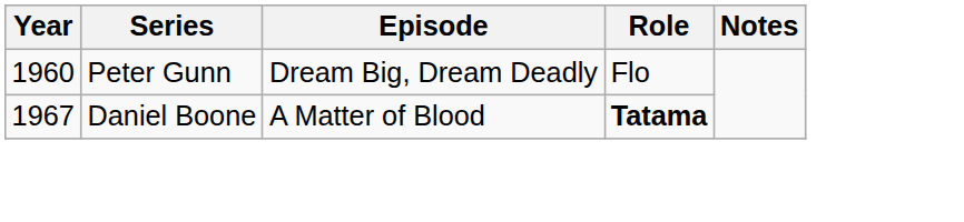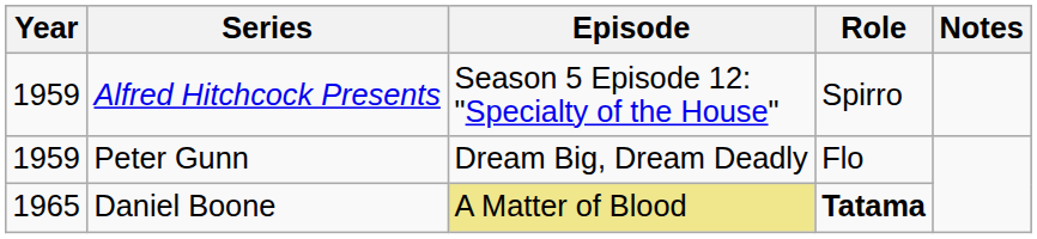 <table class="wikitable">
 <tr>
 <th>Year</th>
 <th>Series</th>
 <th>Episode</th>
 <th>Role</th>
 <th>Notes</th>
 </tr>
 <tr>
-<td>1960</td>
+<td>1959</td>
+<td><em><a href='#'>Alfred Hitchcock Presents</a></em></td>
+<td>Season 5 Episode 12:<br>"<a href='#'>Specialty of the House</a>"</td>
+<td>Spirro</td>
+<td></td>
+</tr>
+<tr>
+<td>1959</td>
 <td>Peter Gunn</td>
 <td>Dream Big, Dream Deadly</td>
 <td>Flo</td>
 </tr>
 <tr>
-<td>1967</td>
+<td>1965</td>
 <td>Daniel Boone</td>
-<td>A Matter of Blood</td>
+<td style="background: khaki;">A Matter of Blood</td>
 <td><strong>Tatama</strong></td>
 </tr>
 </table>
